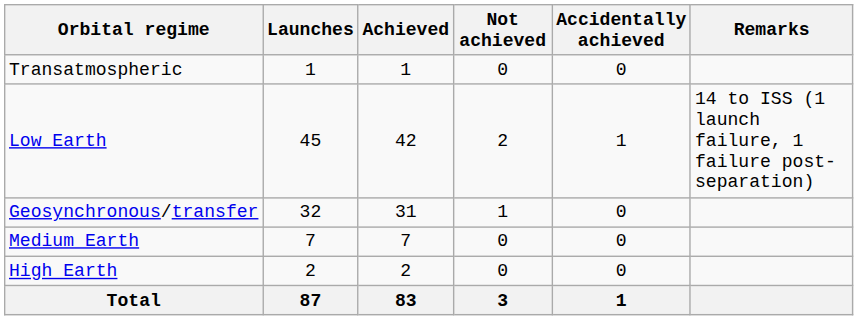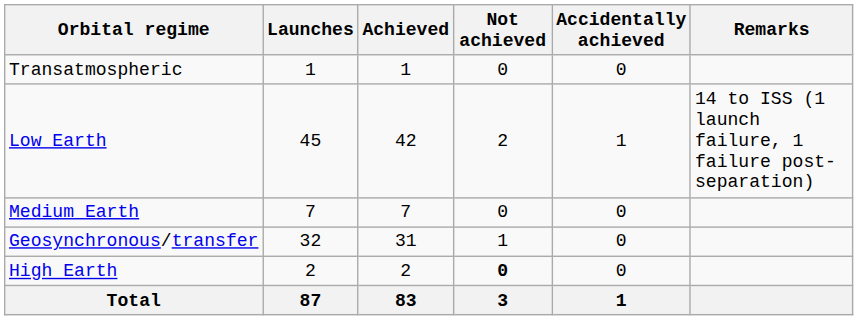 <table class="wikitable sortable" style=text-align:center>
 <tr>
 <th>Orbital regime</th>
 <th>Launches</th>
 <th>Achieved</th>
 <th>Not achieved</th>
 <th>Accidentally<br>achieved</th>
 <th>Remarks</th>
 </tr>
 <tr>
 <td align=left>Transatmospheric</td>
 <td>1</td>
 <td>1</td>
 <td>0</td>
 <td>0</td>
 <td></td>
 </tr>
 <tr>
 <td align=left><a href='#'>Low Earth</a></td>
 <td>45</td>
 <td>42</td>
 <td>2</td>
 <td>1</td>
 <td align=left>14 to ISS (1 launch failure, 1 failure post-separation)</td>
 </tr>
 <tr>
+<td align=left><a href='#'>Medium Earth</a></td>
+<td>7</td>
+<td>7</td>
+<td>0</td>
+<td>0</td>
+<td></td>
+</tr>
+<tr>
 <td align=left><a href='#'>Geosynchronous</a>/<a href='#'>transfer</a></td>
 <td>32</td>
 <td>31</td>
 <td>1</td>
 <td>0</td>
 <td></td>
 </tr>
 <tr>
-<td align=left><a href='#'>Medium Earth</a></td>
-<td>7</td>
-<td>7</td>
-<td>0</td>
-<td>0</td>
-<td></td>
-</tr>
-<tr>
 <td align=left><a href='#'>High Earth</a></td>
 <td>2</td>
 <td>2</td>
-<td>0</td>
+<td><strong>0</strong></td>
 <td>0</td>
 <td></td>
 </tr>
 <tr>
 <th>Total</th>
 <th>87</th>
 <th>83</th>
 <th>3</th>
 <th>1</th>
 <th></th>
 </tr>
 </table>
